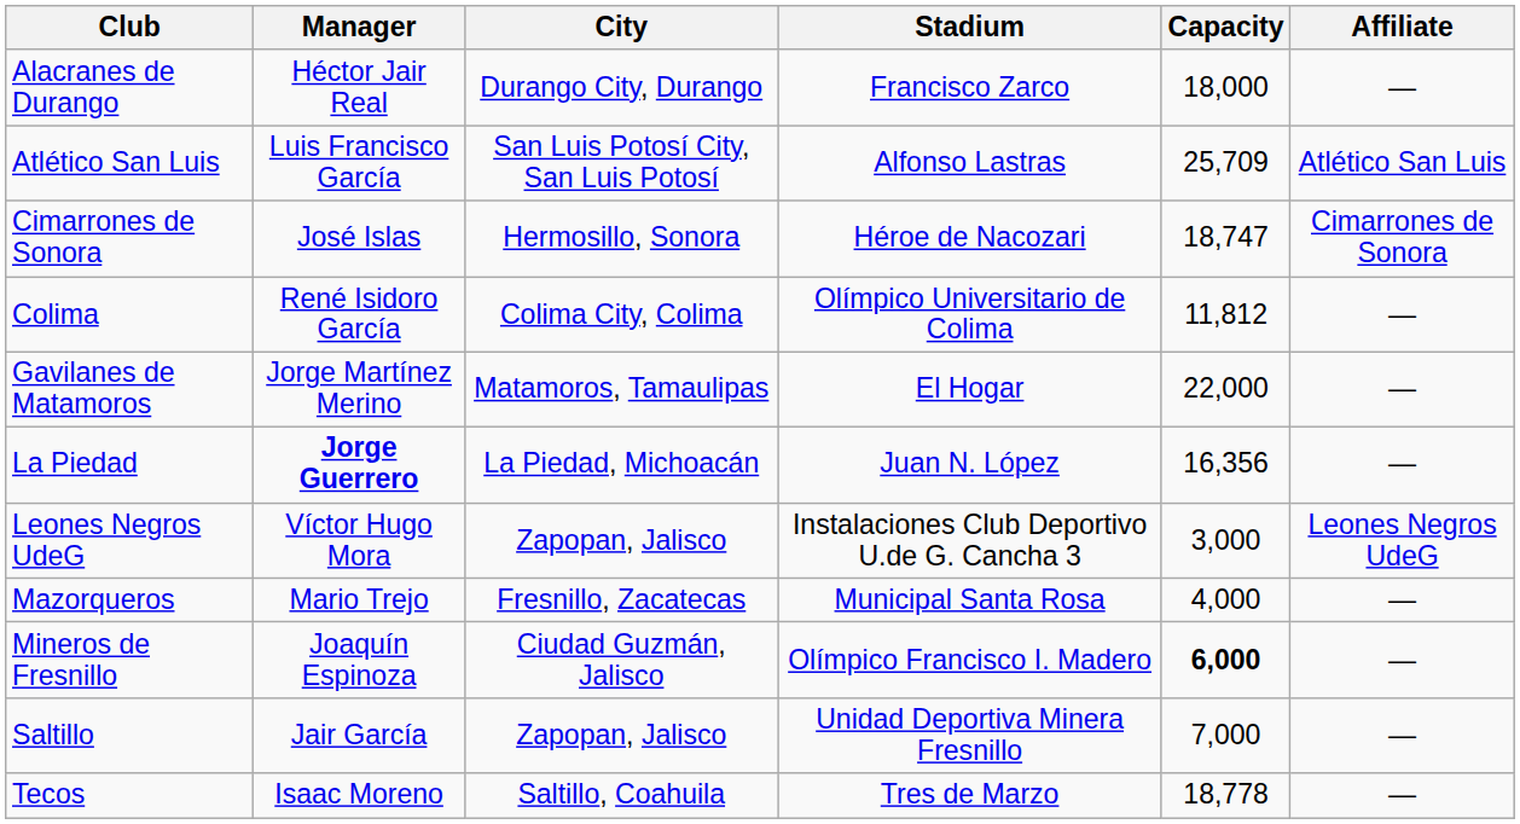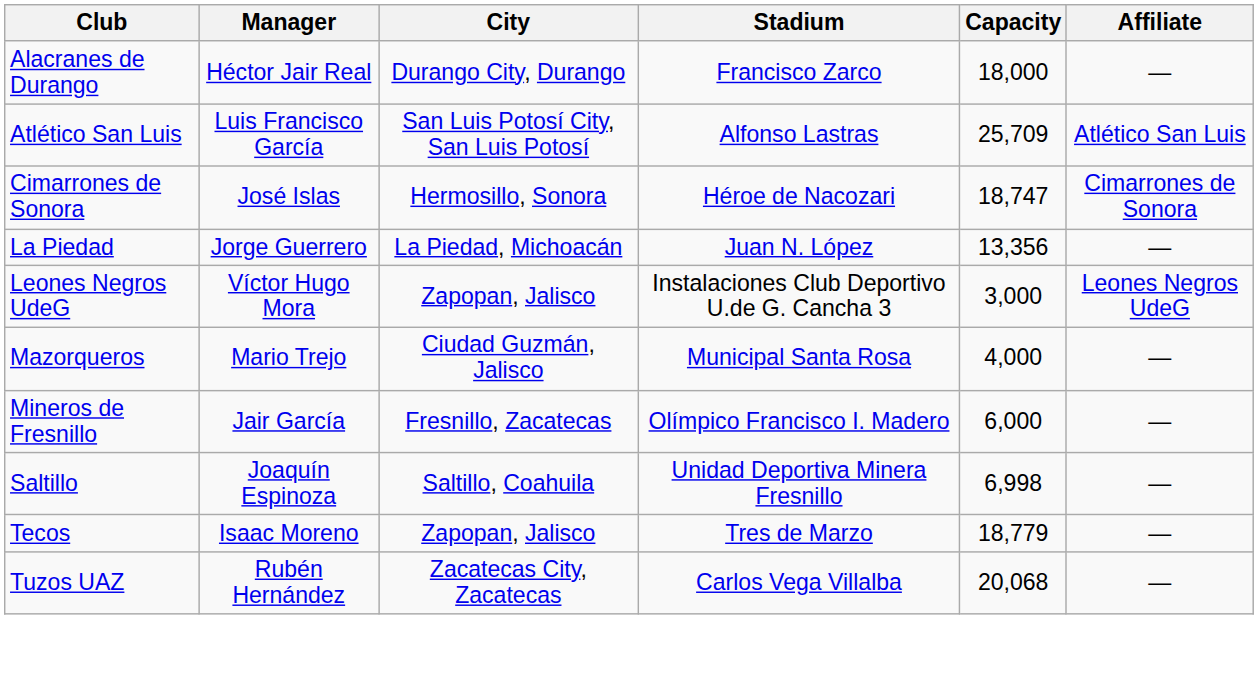 <table class="wikitable sortable" style="text-align: center;">
 <tr>
 <th>Club</th>
 <th>Manager</th>
 <th>City</th>
 <th>Stadium</th>
 <th>Capacity</th>
 <th>Affiliate</th>
 </tr>
 <tr>
 <td align="left"><a href='#'>Alacranes de Durango</a></td>
 <td> <a href='#'>Héctor Jair Real</a></td>
 <td><a href='#'>Durango City</a>, <a href='#'>Durango</a></td>
 <td><a href='#'>Francisco Zarco</a></td>
 <td>18,000</td>
 <td>—</td>
 </tr>
 <tr>
 <td align="left"><a href='#'>Atlético San Luis</a></td>
 <td>  <a href='#'>Luis Francisco García</a></td>
 <td><a href='#'>San Luis Potosí City</a>, <a href='#'>San Luis Potosí</a></td>
 <td><a href='#'>Alfonso Lastras</a></td>
 <td>25,709</td>
 <td><a href='#'>Atlético San Luis</a></td>
 </tr>
 <tr>
 <td align="left"><a href='#'>Cimarrones de Sonora</a></td>
 <td> <a href='#'>José Islas</a></td>
 <td><a href='#'>Hermosillo</a>, <a href='#'>Sonora</a></td>
 <td><a href='#'>Héroe de Nacozari</a></td>
 <td>18,747</td>
 <td><a href='#'>Cimarrones de Sonora</a></td>
 </tr>
 <tr>
-<td align="left"><a href='#'>Colima</a></td>
-<td> <a href='#'>René Isidoro García</a></td>
-<td><a href='#'>Colima City</a>, <a href='#'>Colima</a></td>
-<td><a href='#'>Olímpico Universitario de Colima</a></td>
-<td>11,812</td>
-<td>—</td>
-</tr>
-<tr>
-<td align="left"><a href='#'>Gavilanes de Matamoros</a></td>
-<td> <a href='#'>Jorge Martínez Merino</a></td>
-<td><a href='#'>Matamoros</a>, <a href='#'>Tamaulipas</a></td>
-<td><a href='#'>El Hogar</a></td>
-<td>22,000</td>
-<td>—</td>
-</tr>
-<tr>
 <td align="left"><a href='#'>La Piedad</a></td>
-<td><strong> <a href='#'>Jorge Guerrero</a></strong></td>
+<td> <a href='#'>Jorge Guerrero</a></td>
 <td><a href='#'>La Piedad</a>, <a href='#'>Michoacán</a></td>
 <td><a href='#'>Juan N. López</a></td>
-<td>16,356</td>
+<td>13,356</td>
 <td>—</td>
 </tr>
 <tr>
 <td align="left"><a href='#'>Leones Negros UdeG</a></td>
 <td> <a href='#'>Víctor Hugo Mora</a></td>
 <td><a href='#'>Zapopan</a>, <a href='#'>Jalisco</a></td>
 <td>Instalaciones Club Deportivo U.de G. Cancha 3</td>
 <td>3,000</td>
 <td><a href='#'>Leones Negros UdeG</a></td>
 </tr>
 <tr>
 <td align="left"><a href='#'>Mazorqueros</a></td>
 <td> <a href='#'>Mario Trejo</a></td>
-<td><a href='#'>Fresnillo</a>, <a href='#'>Zacatecas</a></td>
+<td><a href='#'>Ciudad Guzmán</a>, <a href='#'>Jalisco</a></td>
 <td><a href='#'>Municipal Santa Rosa</a></td>
 <td>4,000</td>
 <td>—</td>
 </tr>
 <tr>
 <td align="left"><a href='#'>Mineros de Fresnillo</a></td>
-<td> <a href='#'>Joaquín Espinoza</a></td>
-<td><a href='#'>Ciudad Guzmán</a>, <a href='#'>Jalisco</a></td>
+<td> <a href='#'>Jair García</a></td>
+<td><a href='#'>Fresnillo</a>, <a href='#'>Zacatecas</a></td>
 <td><a href='#'>Olímpico Francisco I. Madero</a></td>
-<td><strong>6,000</strong></td>
+<td>6,000</td>
 <td>—</td>
 </tr>
 <tr>
 <td align="left"><a href='#'>Saltillo</a></td>
-<td> <a href='#'>Jair García</a></td>
-<td><a href='#'>Zapopan</a>, <a href='#'>Jalisco</a></td>
+<td> <a href='#'>Joaquín Espinoza</a></td>
+<td><a href='#'>Saltillo</a>, <a href='#'>Coahuila</a></td>
 <td><a href='#'>Unidad Deportiva Minera Fresnillo</a></td>
-<td>7,000</td>
+<td>6,998</td>
 <td>—</td>
 </tr>
 <tr>
 <td align="left"><a href='#'>Tecos</a></td>
 <td> <a href='#'>Isaac Moreno</a></td>
-<td><a href='#'>Saltillo</a>, <a href='#'>Coahuila</a></td>
+<td><a href='#'>Zapopan</a>, <a href='#'>Jalisco</a></td>
 <td><a href='#'>Tres de Marzo</a></td>
-<td>18,778</td>
+<td>18,779</td>
+<td>—</td>
+</tr>
+<tr>
+<td align="left"><a href='#'>Tuzos UAZ</a></td>
+<td> <a href='#'>Rubén Hernández</a></td>
+<td><a href='#'>Zacatecas City</a>, <a href='#'>Zacatecas</a></td>
+<td><a href='#'>Carlos Vega Villalba</a></td>
+<td>20,068</td>
 <td>—</td>
 </tr>
 </table>
